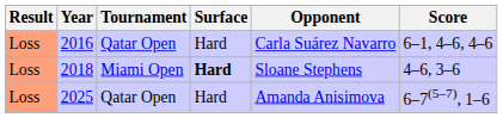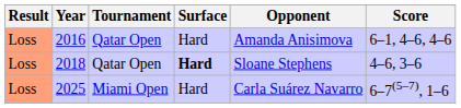 <table class="sortable wikitable">
 <tr>
 <th>Result</th>
 <th>Year</th>
 <th>Tournament</th>
 <th>Surface</th>
 <th>Opponent</th>
 <th class="unsortable">Score</th>
 </tr>
 <tr bgcolor=ccccff>
 <td bgcolor=ffa07a>Loss</td>
 <td><a href='#'>2016</a></td>
 <td><a href='#'>Qatar Open</a></td>
 <td>Hard</td>
-<td> <a href='#'>Carla Suárez Navarro</a></td>
+<td> <a href='#'>Amanda Anisimova</a></td>
 <td>6–1, 4–6, 4–6</td>
 </tr>
 <tr bgcolor=ccccff>
 <td bgcolor=ffa07a>Loss</td>
 <td><a href='#'>2018</a></td>
-<td><a href='#'>Miami Open</a></td>
+<td>Qatar Open</td>
 <td><strong>Hard</strong></td>
 <td> <a href='#'>Sloane Stephens</a></td>
 <td>4–6, 3–6</td>
 </tr>
 <tr bgcolor=ccccff>
 <td bgcolor=ffa07a>Loss</td>
 <td><a href='#'>2025</a></td>
-<td>Qatar Open</td>
+<td><a href='#'>Miami Open</a></td>
 <td>Hard</td>
-<td> <a href='#'>Amanda Anisimova</a></td>
+<td> <a href='#'>Carla Suárez Navarro</a></td>
 <td>6–7<sup>(5–7)</sup>, 1–6</td>
 </tr>
 </table>
